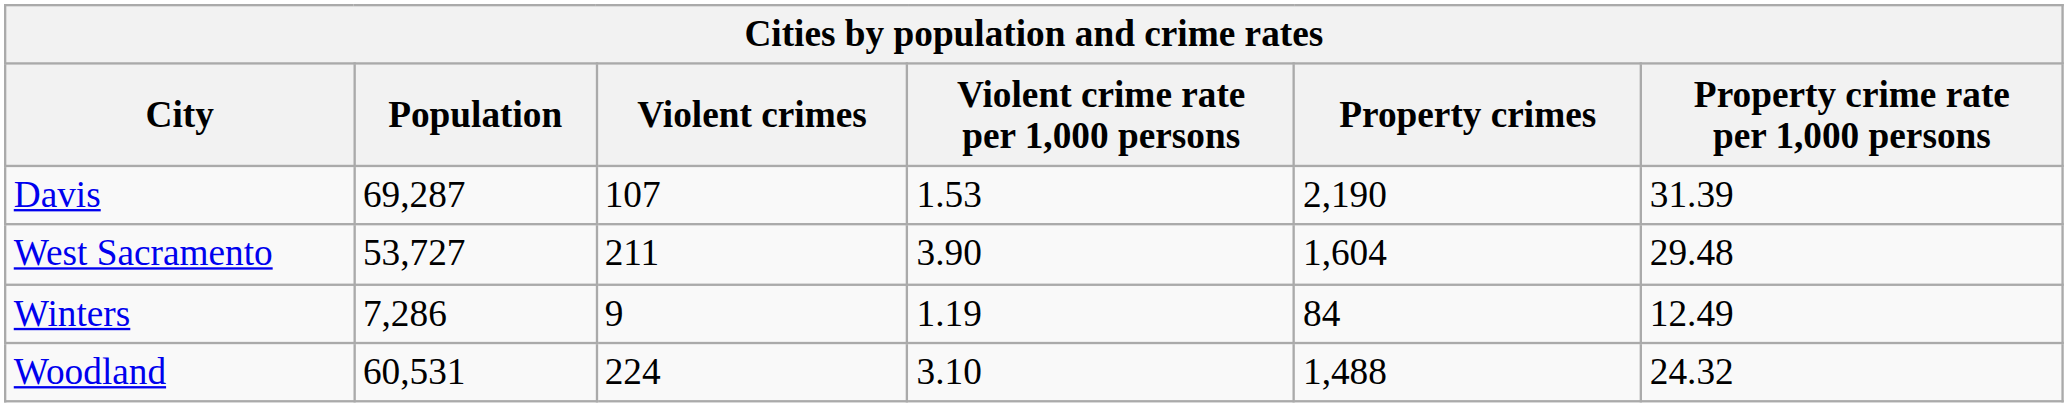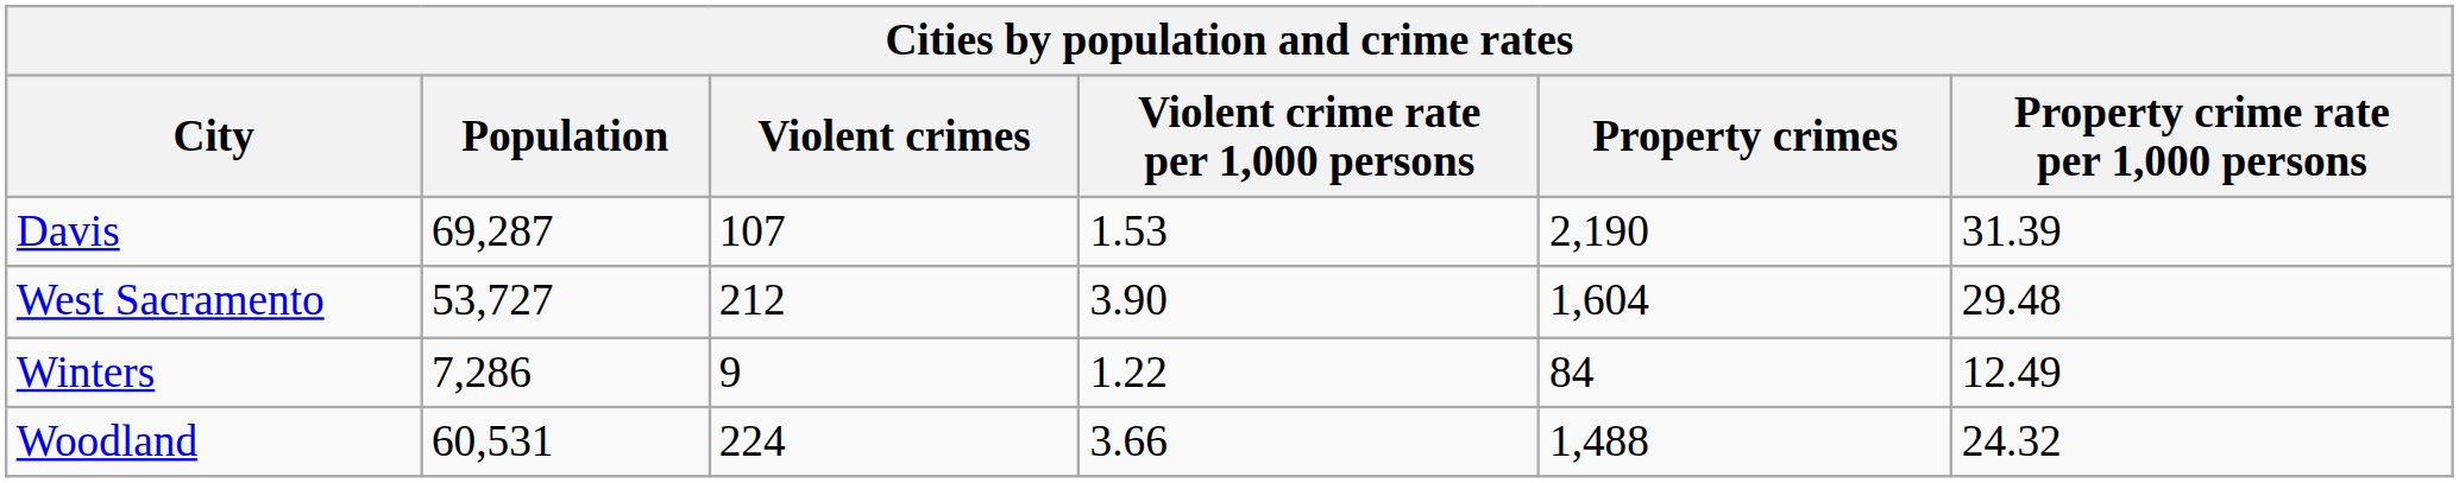 <table class="wikitable sortable mw-collapsible collapsible collapsed" style="width: 100%;">
 <tr>
 <th colspan="9">Cities by population and crime rates</th>
 </tr>
 <tr>
 <th>City</th>
 <th data-sort-type="number">Population</th>
 <th data-sort-type="number">Violent crimes</th>
 <th data-sort-type="number">Violent crime rate<br>per 1,000 persons</th>
 <th data-sort-type="number">Property crimes</th>
 <th data-sort-type="number">Property crime rate<br>per 1,000 persons</th>
 </tr>
 <tr>
 <td><a href='#'>Davis</a></td>
 <td>69,287</td>
 <td>107</td>
 <td>1.53</td>
 <td>2,190</td>
 <td>31.39</td>
 </tr>
 <tr>
 <td><a href='#'>West Sacramento</a></td>
 <td>53,727</td>
-<td>211</td>
+<td>212</td>
 <td>3.90</td>
 <td>1,604</td>
 <td>29.48</td>
 </tr>
 <tr>
 <td><a href='#'>Winters</a></td>
 <td>7,286</td>
 <td>9</td>
-<td>1.19</td>
+<td>1.22</td>
 <td>84</td>
 <td>12.49</td>
 </tr>
 <tr>
 <td><a href='#'>Woodland</a></td>
 <td>60,531</td>
 <td>224</td>
-<td>3.10</td>
+<td>3.66</td>
 <td>1,488</td>
 <td>24.32</td>
 </tr>
 </table>
